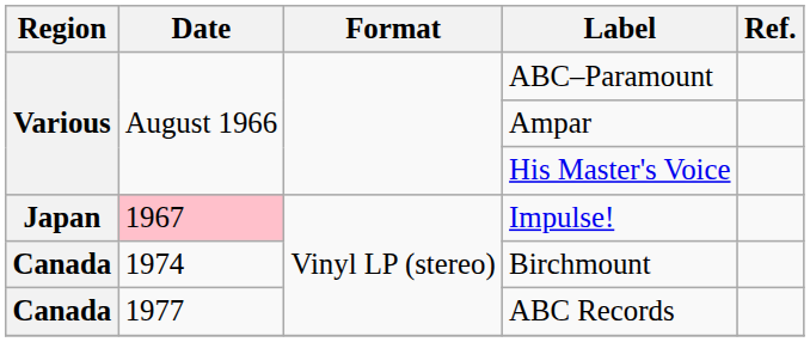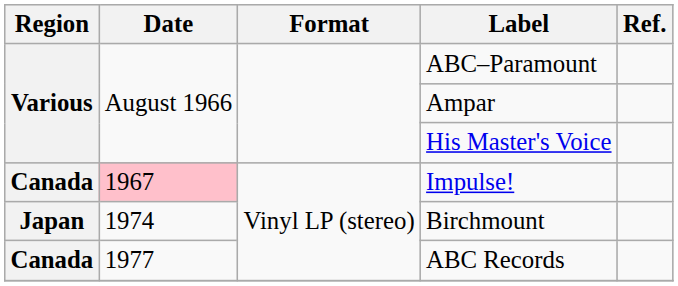 <table class="wikitable plainrowheaders">
 <tr>
 <th scope="col">Region</th>
 <th scope="col">Date</th>
 <th scope="col">Format</th>
 <th scope="col">Label</th>
 <th scope="col">Ref.</th>
 </tr>
 <tr>
 <th scope="row" rowspan="3">Various</th>
 <td rowspan="3">August 1966</td>
 <td rowspan="3"></td>
 <td>ABC–Paramount</td>
 <td></td>
 </tr>
 <tr>
 <td>Ampar</td>
 <td></td>
 </tr>
 <tr>
 <td><a href='#'>His Master's Voice</a></td>
 <td></td>
 </tr>
 <tr>
-<th scope="row">Japan</th>
+<th scope="row">Canada</th>
 <td style="background: pink;">1967</td>
 <td rowspan="3">Vinyl LP (stereo)</td>
 <td><a href='#'>Impulse!</a></td>
 <td></td>
 </tr>
 <tr>
-<th scope="row">Canada</th>
+<th scope="row">Japan</th>
 <td>1974</td>
 <td>Birchmount</td>
 <td></td>
 </tr>
 <tr>
 <th scope="row">Canada</th>
 <td>1977</td>
 <td>ABC Records</td>
 <td></td>
 </tr>
 <tr>
 </tr>
 </table>
